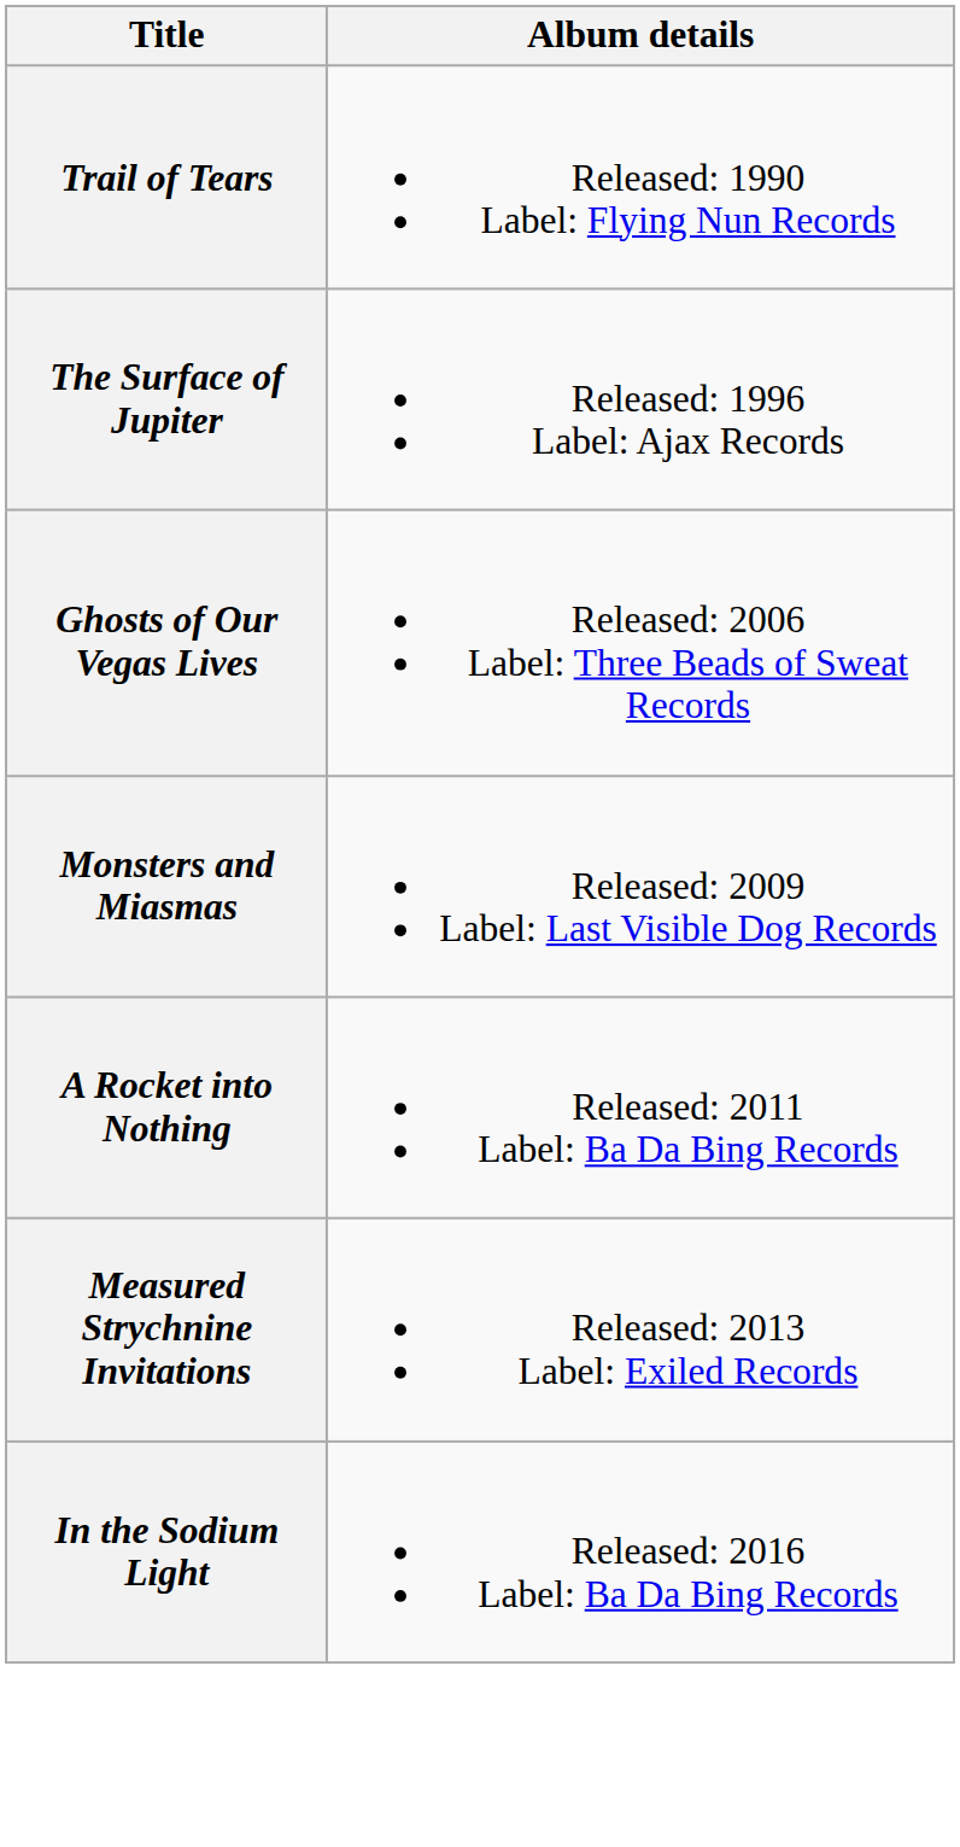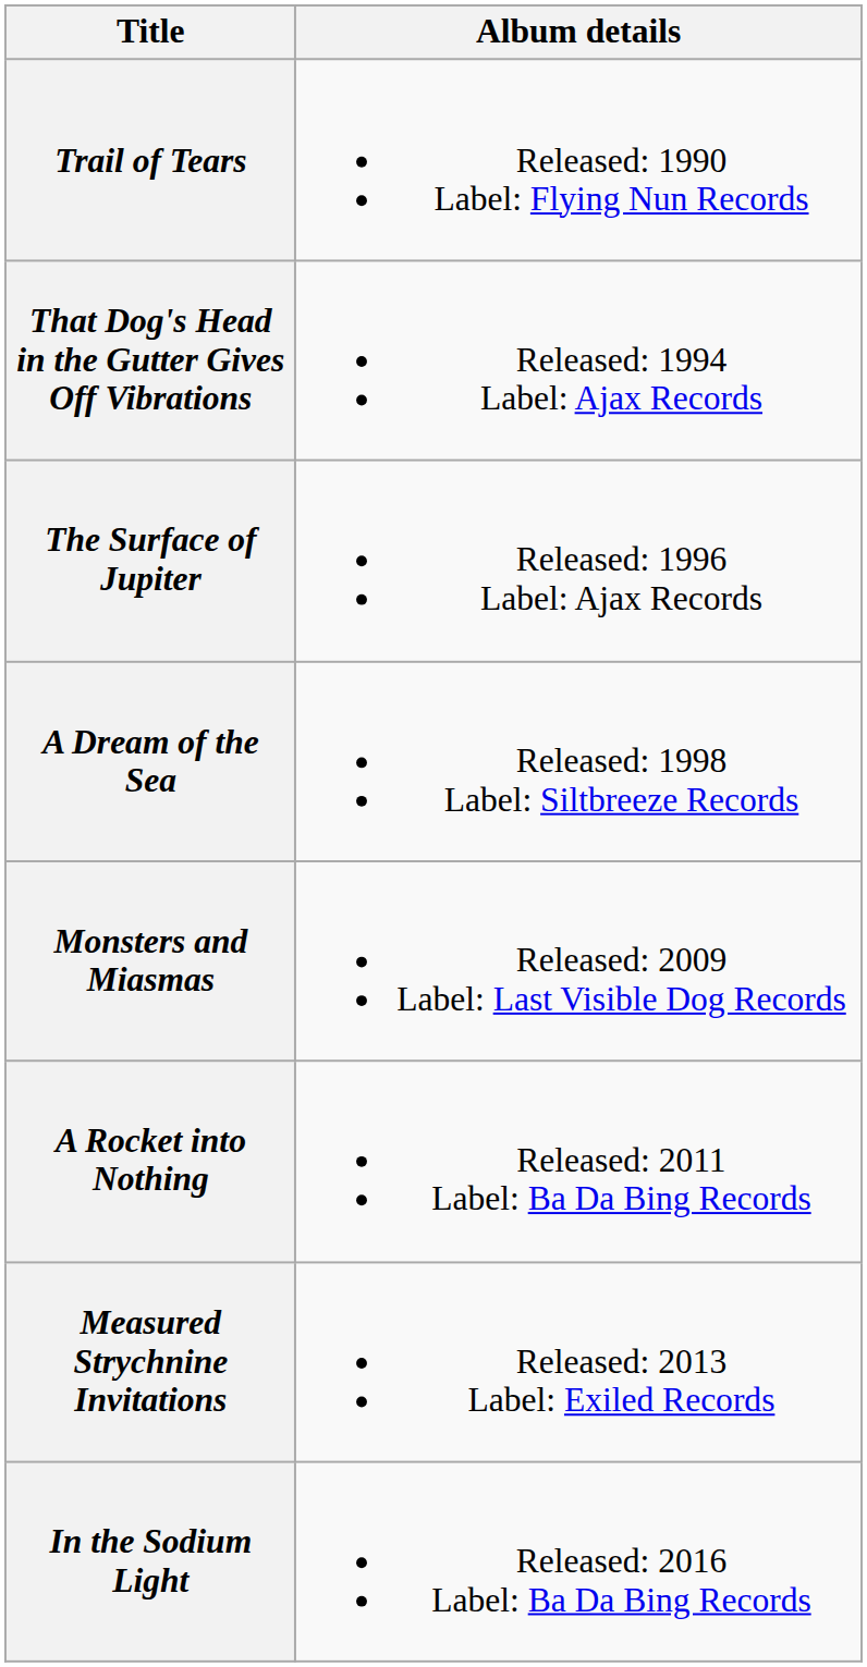 <table class="wikitable plainrowheaders" style="text-align:center;" border="1">
 <tr>
 <th scope="col" style="width:8em;">Title</th>
 <th scope="col" style="width:16em;">Album details</th>
 </tr>
 <tr>
 <th scope="row"><em>Trail of Tears</em></th>
 <td><br><ul><li>Released: 1990</li><li>Label: <a href='#'>Flying Nun Records</a></li></ul></td>
 </tr>
 <tr>
+<th scope="row"><em>That Dog's Head in the Gutter Gives Off Vibrations</em></th>
+<td><br><ul><li>Released: 1994</li><li>Label: <a href='#'>Ajax Records</a></li></ul></td>
+</tr>
+<tr>
 <th scope="row"><em>The Surface of Jupiter</em></th>
 <td><br><ul><li>Released: 1996</li><li>Label: Ajax Records</li></ul></td>
 </tr>
 <tr>
-<th scope="row"><em>Ghosts of Our Vegas Lives</em></th>
-<td><br><ul><li>Released: 2006</li><li>Label: <a href='#'>Three Beads of Sweat Records</a></li></ul></td>
+<th scope="row"><em>A Dream of the Sea</em></th>
+<td><br><ul><li>Released: 1998</li><li>Label: <a href='#'>Siltbreeze Records</a></li></ul></td>
 </tr>
 <tr>
 <th scope="row"><em>Monsters and Miasmas</em></th>
 <td><br><ul><li>Released: 2009</li><li>Label: <a href='#'>Last Visible Dog Records</a></li></ul></td>
 </tr>
 <tr>
 <th scope="row"><em>A Rocket into Nothing</em></th>
 <td><br><ul><li>Released: 2011</li><li>Label: <a href='#'>Ba Da Bing Records</a></li></ul></td>
 </tr>
 <tr>
 <th scope="row"><em>Measured Strychnine Invitations</em></th>
 <td><br><ul><li>Released: 2013</li><li>Label: <a href='#'>Exiled Records</a></li></ul></td>
 </tr>
 <tr>
 <th scope="row"><em>In the Sodium Light</em></th>
 <td><br><ul><li>Released: 2016</li><li>Label: <a href='#'>Ba Da Bing Records</a></li></ul></td>
 </tr>
 </table>
